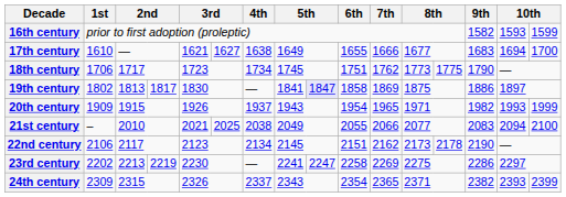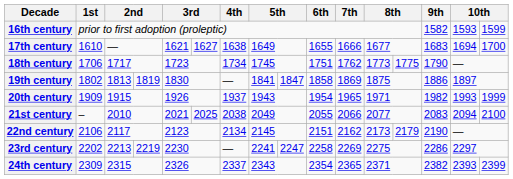 <table class="wikitable">
 <tr>
 <th scope=row>Decade</th>
 <th>1st</th>
 <th colspan=2>2nd</th>
 <th colspan=2>3rd</th>
 <th>4th</th>
 <th colspan=2>5th</th>
 <th>6th</th>
 <th>7th</th>
 <th colspan=2>8th</th>
 <th>9th</th>
 <th colspan=2>10th</th>
 </tr>
 <tr>
 <th><a href='#'>16th century</a></th>
 <td colspan=12><em>prior to first adoption (proleptic)</em></td>
 <td><a href='#'>1582</a></td>
 <td><a href='#'>1593</a></td>
 <td><a href='#'>1599</a></td>
 </tr>
 <tr>
 <th><a href='#'>17th century</a></th>
 <td><a href='#'>1610</a></td>
 <td colspan=2>—</td>
 <td><a href='#'>1621</a></td>
 <td><a href='#'>1627</a></td>
 <td><a href='#'>1638</a></td>
 <td colspan=2><a href='#'>1649</a></td>
 <td><a href='#'>1655</a></td>
 <td><a href='#'>1666</a></td>
 <td colspan=2><a href='#'>1677</a></td>
 <td><a href='#'>1683</a></td>
 <td><a href='#'>1694</a></td>
 <td><a href='#'>1700</a></td>
 </tr>
 <tr>
 <th><a href='#'>18th century</a></th>
 <td><a href='#'>1706</a></td>
 <td colspan=2><a href='#'>1717</a></td>
 <td colspan=2><a href='#'>1723</a></td>
 <td><a href='#'>1734</a></td>
 <td colspan=2><a href='#'>1745</a></td>
 <td><a href='#'>1751</a></td>
 <td><a href='#'>1762</a></td>
 <td><a href='#'>1773</a></td>
 <td><a href='#'>1775</a></td>
 <td><a href='#'>1790</a></td>
 <td colspan=2>—</td>
 </tr>
 <tr>
 <th><a href='#'>19th century</a></th>
 <td><a href='#'>1802</a></td>
 <td><a href='#'>1813</a></td>
-<td><a href='#'>1817</a></td>
+<td><a href='#'>1819</a></td>
 <td colspan=2><a href='#'>1830</a></td>
 <td>—</td>
 <td><a href='#'>1841</a></td>
-<td style="background: lavender;"><a href='#'>1847</a></td>
+<td><a href='#'>1847</a></td>
 <td><a href='#'>1858</a></td>
 <td><a href='#'>1869</a></td>
 <td colspan=2><a href='#'>1875</a></td>
 <td><a href='#'>1886</a></td>
 <td colspan=2><a href='#'>1897</a></td>
 </tr>
 <tr>
 <th><a href='#'>20th century</a></th>
 <td><a href='#'>1909</a></td>
 <td colspan=2><a href='#'>1915</a></td>
 <td colspan=2><a href='#'>1926</a></td>
 <td><a href='#'>1937</a></td>
 <td colspan=2><a href='#'>1943</a></td>
 <td><a href='#'>1954</a></td>
 <td><a href='#'>1965</a></td>
 <td colspan=2><a href='#'>1971</a></td>
 <td><a href='#'>1982</a></td>
 <td><a href='#'>1993</a></td>
 <td><a href='#'>1999</a></td>
 </tr>
 <tr>
 <th><a href='#'>21st century</a></th>
 <td>–</td>
 <td colspan=2><a href='#'>2010</a></td>
 <td><a href='#'>2021</a></td>
 <td><a href='#'>2025</a></td>
 <td><a href='#'>2038</a></td>
 <td colspan=2><a href='#'>2049</a></td>
 <td><a href='#'>2055</a></td>
 <td><a href='#'>2066</a></td>
 <td colspan=2><a href='#'>2077</a></td>
 <td><a href='#'>2083</a></td>
 <td><a href='#'>2094</a></td>
 <td><a href='#'>2100</a></td>
 </tr>
 <tr>
 <th><a href='#'>22nd century</a></th>
 <td><a href='#'>2106</a></td>
 <td colspan=2><a href='#'>2117</a></td>
 <td colspan=2><a href='#'>2123</a></td>
 <td><a href='#'>2134</a></td>
 <td colspan=2><a href='#'>2145</a></td>
 <td><a href='#'>2151</a></td>
 <td><a href='#'>2162</a></td>
 <td><a href='#'>2173</a></td>
-<td><a href='#'>2178</a></td>
+<td><a href='#'>2179</a></td>
 <td><a href='#'>2190</a></td>
 <td colspan=2>—</td>
 </tr>
 <tr>
 <th><a href='#'>23rd century</a></th>
 <td><a href='#'>2202</a></td>
 <td><a href='#'>2213</a></td>
 <td><a href='#'>2219</a></td>
 <td colspan=2><a href='#'>2230</a></td>
 <td>—</td>
 <td><a href='#'>2241</a></td>
 <td><a href='#'>2247</a></td>
 <td><a href='#'>2258</a></td>
 <td><a href='#'>2269</a></td>
 <td colspan=2><a href='#'>2275</a></td>
 <td><a href='#'>2286</a></td>
 <td colspan=2><a href='#'>2297</a></td>
 </tr>
 <tr>
 <th><a href='#'>24th century</a></th>
 <td><a href='#'>2309</a></td>
 <td colspan=2><a href='#'>2315</a></td>
 <td colspan=2><a href='#'>2326</a></td>
 <td><a href='#'>2337</a></td>
 <td colspan=2><a href='#'>2343</a></td>
 <td><a href='#'>2354</a></td>
 <td><a href='#'>2365</a></td>
 <td colspan=2><a href='#'>2371</a></td>
 <td><a href='#'>2382</a></td>
 <td><a href='#'>2393</a></td>
 <td><a href='#'>2399</a></td>
 </tr>
 </table>
